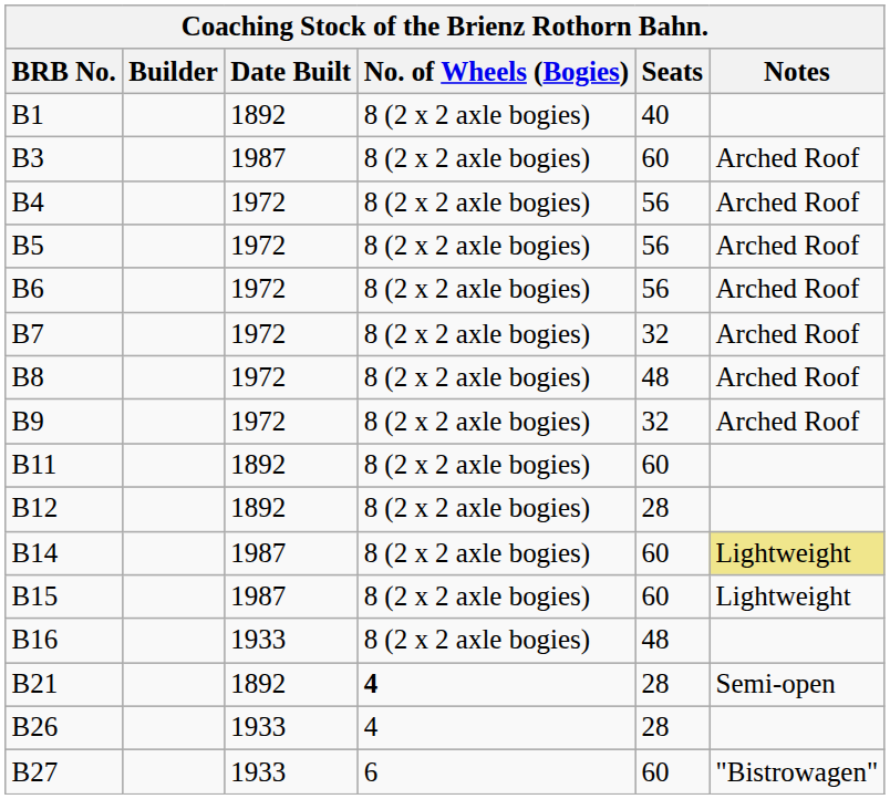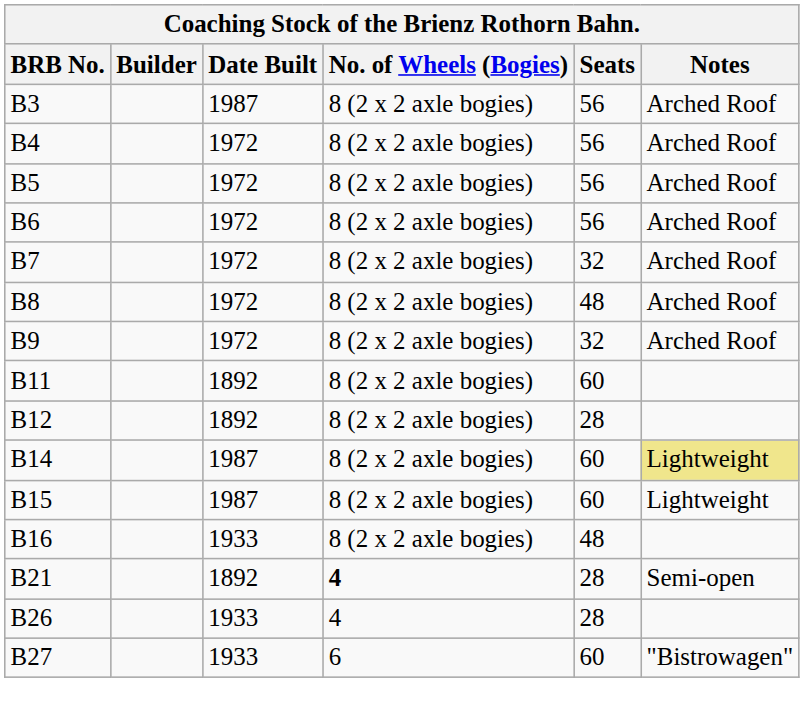 <table class="wikitable">
 <tr>
 <th colspan=6 align-center>Coaching Stock of the Brienz Rothorn Bahn.</th>
 </tr>
 <tr>
 <th>BRB No.</th>
 <th>Builder</th>
 <th>Date Built</th>
 <th>No. of <a href='#'>Wheels</a> (<a href='#'>Bogies</a>)</th>
 <th>Seats</th>
 <th>Notes</th>
 </tr>
 <tr>
-<td>B1</td>
-<td></td>
-<td>1892</td>
-<td>8 (2 x 2 axle bogies)</td>
-<td>40</td>
-<td></td>
-</tr>
-<tr>
 <td>B3</td>
 <td></td>
 <td>1987</td>
 <td>8 (2 x 2 axle bogies)</td>
-<td>60</td>
+<td>56</td>
 <td>Arched Roof</td>
 </tr>
 <tr>
 <td>B4</td>
 <td></td>
 <td>1972</td>
 <td>8 (2 x 2 axle bogies)</td>
 <td>56</td>
 <td>Arched Roof</td>
 </tr>
 <tr>
 <td>B5</td>
 <td></td>
 <td>1972</td>
 <td>8 (2 x 2 axle bogies)</td>
 <td>56</td>
 <td>Arched Roof</td>
 </tr>
 <tr>
 <td>B6</td>
 <td></td>
 <td>1972</td>
 <td>8 (2 x 2 axle bogies)</td>
 <td>56</td>
 <td>Arched Roof</td>
 </tr>
 <tr>
 <td>B7</td>
 <td></td>
 <td>1972</td>
 <td>8 (2 x 2 axle bogies)</td>
 <td>32</td>
 <td>Arched Roof</td>
 </tr>
 <tr>
 <td>B8</td>
 <td></td>
 <td>1972</td>
 <td>8 (2 x 2 axle bogies)</td>
 <td>48</td>
 <td>Arched Roof</td>
 </tr>
 <tr>
 <td>B9</td>
 <td></td>
 <td>1972</td>
 <td>8 (2 x 2 axle bogies)</td>
 <td>32</td>
 <td>Arched Roof</td>
 </tr>
 <tr>
 <td>B11</td>
 <td></td>
 <td>1892</td>
 <td>8 (2 x 2 axle bogies)</td>
 <td>60</td>
 <td></td>
 </tr>
 <tr>
 <td>B12</td>
 <td></td>
 <td>1892</td>
 <td>8 (2 x 2 axle bogies)</td>
 <td>28</td>
 <td></td>
 </tr>
 <tr>
 <td>B14</td>
 <td></td>
 <td>1987</td>
 <td>8 (2 x 2 axle bogies)</td>
 <td>60</td>
 <td style="background: khaki;">Lightweight</td>
 </tr>
 <tr>
 <td>B15</td>
 <td></td>
 <td>1987</td>
 <td>8 (2 x 2 axle bogies)</td>
 <td>60</td>
 <td>Lightweight</td>
 </tr>
 <tr>
 <td>B16</td>
 <td></td>
 <td>1933</td>
 <td>8 (2 x 2 axle bogies)</td>
 <td>48</td>
 <td></td>
 </tr>
 <tr>
 <td>B21</td>
 <td></td>
 <td>1892</td>
 <td><strong>4</strong></td>
 <td>28</td>
 <td>Semi-open</td>
 </tr>
 <tr>
 <td>B26</td>
 <td></td>
 <td>1933</td>
 <td>4</td>
 <td>28</td>
 <td></td>
 </tr>
 <tr>
 <td>B27</td>
 <td></td>
 <td>1933</td>
 <td>6</td>
 <td>60</td>
 <td>"Bistrowagen"</td>
 </tr>
 </table>
